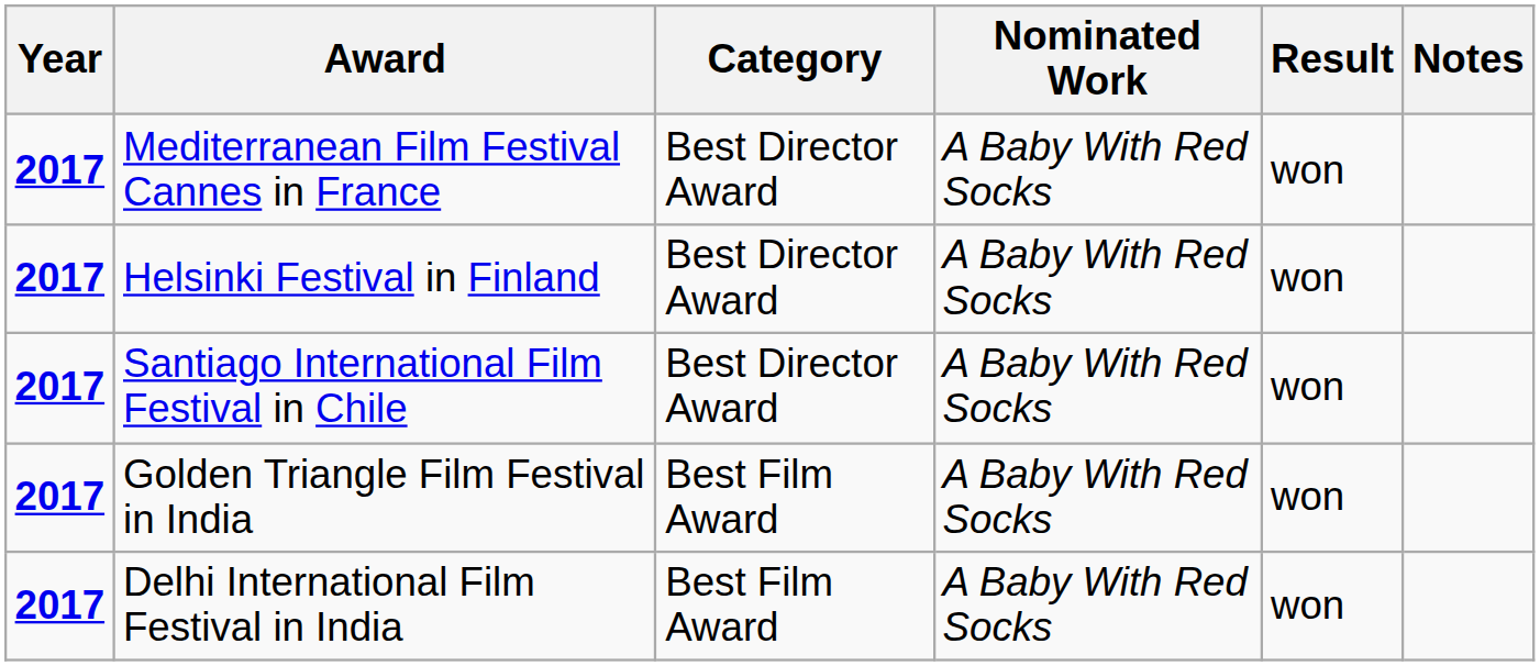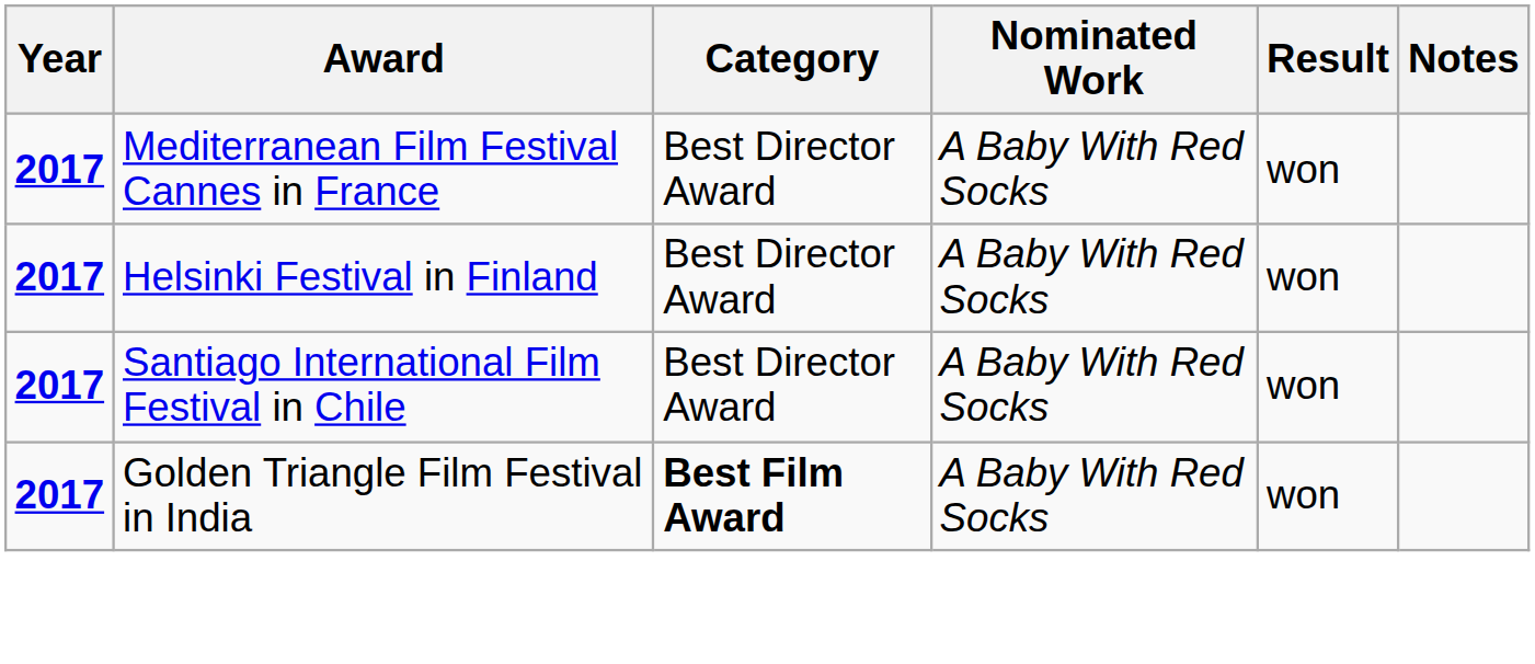 <table class="wikitable"|->
 <tr>
 <th>Year</th>
 <th>Award</th>
 <th>Category</th>
 <th>Nominated Work</th>
 <th>Result</th>
 <th>Notes</th>
 </tr>
 <tr>
 <td><strong><a href='#'>2017</a></strong></td>
 <td><a href='#'>Mediterranean Film Festival Cannes</a> in <a href='#'>France</a></td>
 <td>Best Director Award</td>
 <td><em>A Baby With Red Socks</em></td>
 <td>won</td>
 <td></td>
 </tr>
 <tr>
 <td><strong><a href='#'>2017</a></strong></td>
 <td><a href='#'>Helsinki Festival</a> in <a href='#'>Finland</a></td>
 <td>Best Director Award</td>
 <td><em>A Baby With Red Socks</em></td>
 <td>won</td>
 <td></td>
 </tr>
 <tr>
 <td><strong><a href='#'>2017</a></strong></td>
 <td><a href='#'>Santiago International Film Festival</a> in <a href='#'>Chile</a></td>
 <td>Best Director Award</td>
 <td><em>A Baby With Red Socks</em></td>
 <td>won</td>
 <td></td>
 </tr>
 <tr>
 <td><strong><a href='#'>2017</a></strong></td>
 <td>Golden Triangle Film Festival in India</td>
-<td>Best Film Award</td>
-<td><em>A Baby With Red Socks</em></td>
-<td>won</td>
-<td></td>
-</tr>
-<tr>
-<td><strong><a href='#'>2017</a></strong></td>
-<td>Delhi International Film Festival in India</td>
-<td>Best Film Award</td>
+<td><strong>Best Film Award</strong></td>
 <td><em>A Baby With Red Socks</em></td>
 <td>won</td>
 <td></td>
 </tr>
 </table>
